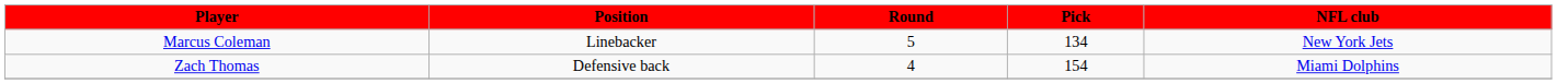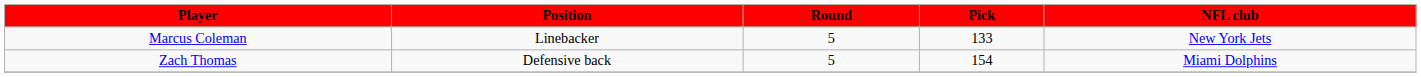 <table class="wikitable" width="80%">
 <tr align="center" style="background:red;color:black;">
 <td><strong>Player</strong></td>
 <td><strong>Position</strong></td>
 <td><strong>Round</strong></td>
 <td><strong>Pick</strong></td>
 <td><strong>NFL club</strong></td>
 </tr>
 <tr align="center" bgcolor="">
 <td><a href='#'>Marcus Coleman</a></td>
 <td>Linebacker</td>
 <td>5</td>
-<td>134</td>
+<td>133</td>
 <td><a href='#'>New York Jets</a></td>
 </tr>
 <tr align="center" bgcolor="">
 <td><a href='#'>Zach Thomas</a></td>
 <td>Defensive back</td>
-<td>4</td>
+<td>5</td>
 <td>154</td>
 <td><a href='#'>Miami Dolphins</a></td>
 </tr>
 <tr align="center" bgcolor="">
 </tr>
 </table>
